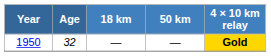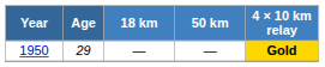 <table class="wikitable" style="font-size:95%; text-align:center; border:grey solid 1px; border-collapse:collapse; background:#ffffff;">
 <tr>
 <th style="background-color:#369; color:white; width:60px;"> Year </th>
 <th style="background-color:#369; color:white; width:40px;"> Age </th>
 <th style="background-color:#4180be; color:white; width:75px;"> 18 km </th>
 <th style="background-color:#4180be; color:white; width:75px;"> 50 km </th>
 <th style="background-color:#4180be; color:white; width:75px;"> 4 × 10 km <br> relay </th>
 </tr>
 <tr>
 <td><a href='#'>1950</a></td>
-<td><em>32</em></td>
+<td><em>29</em></td>
 <td>—</td>
 <td>—</td>
 <td style="background:gold;"><strong>Gold</strong></td>
 </tr>
 <tr>
 </tr>
 </table>
